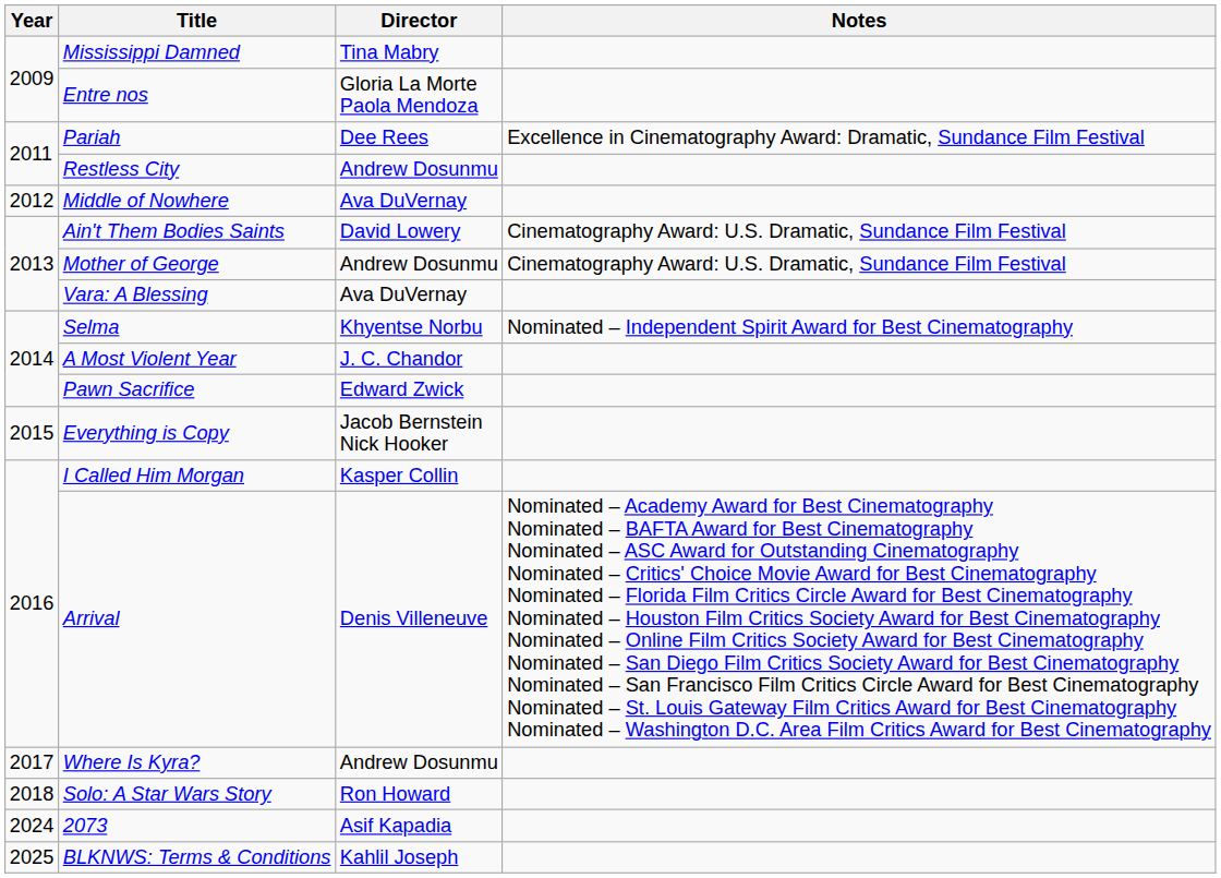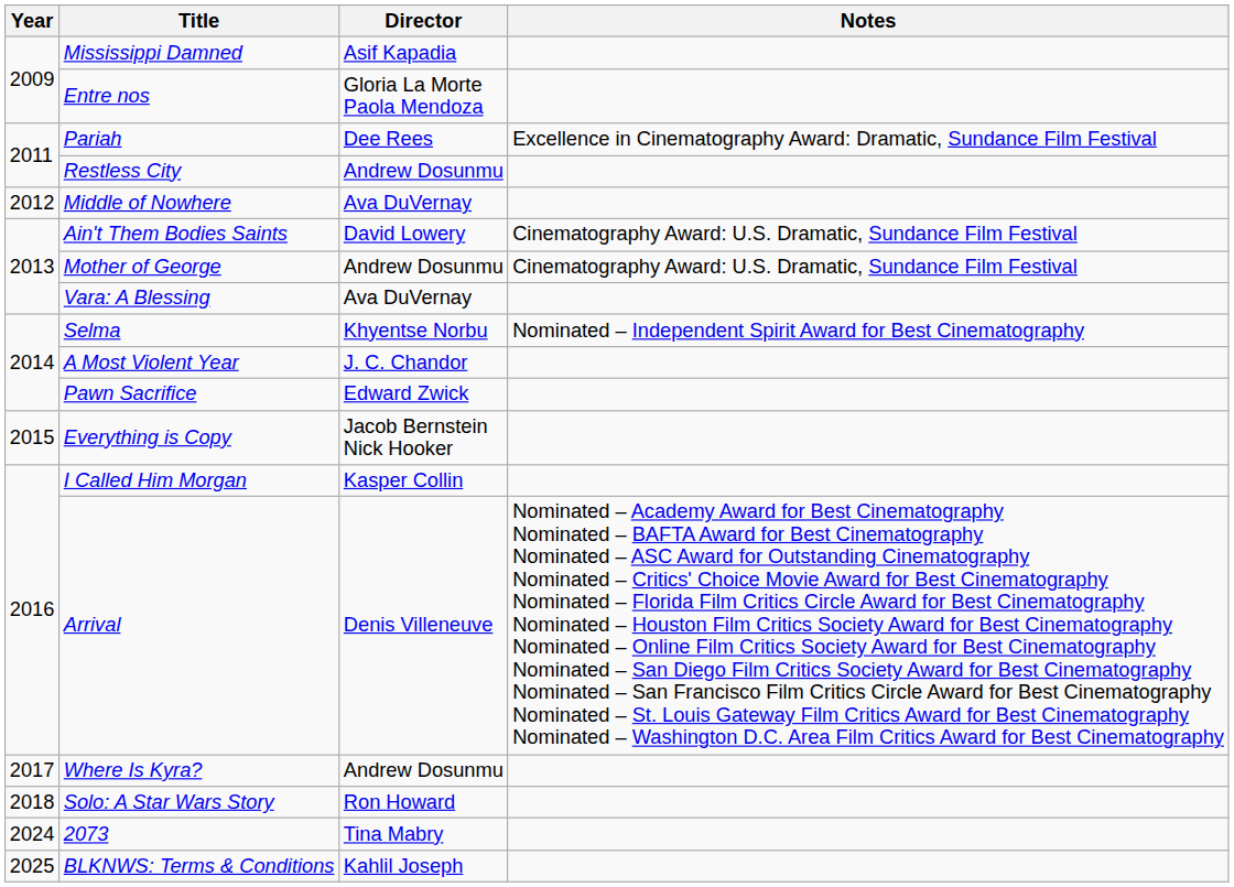 <table class="wikitable">
 <tr>
 <th>Year</th>
 <th>Title</th>
 <th>Director</th>
 <th>Notes</th>
 </tr>
 <tr>
 <td rowspan=2>2009</td>
 <td><em><a href='#'>Mississippi Damned</a></em></td>
-<td><a href='#'>Tina Mabry</a></td>
+<td><a href='#'>Asif Kapadia</a></td>
 <td></td>
 </tr>
 <tr>
 <td><em><a href='#'>Entre nos</a></em></td>
 <td>Gloria La Morte<br><a href='#'>Paola Mendoza</a></td>
 <td></td>
 </tr>
 <tr>
 <td rowspan=2>2011</td>
 <td><em><a href='#'>Pariah</a></em></td>
 <td><a href='#'>Dee Rees</a></td>
 <td>Excellence in Cinematography Award: Dramatic, <a href='#'>Sundance Film Festival</a></td>
 </tr>
 <tr>
 <td><em><a href='#'>Restless City</a></em></td>
 <td><a href='#'>Andrew Dosunmu</a></td>
 <td></td>
 </tr>
 <tr>
 <td>2012</td>
 <td><em><a href='#'>Middle of Nowhere</a></em></td>
 <td><a href='#'>Ava DuVernay</a></td>
 <td></td>
 </tr>
 <tr>
 <td rowspan=3>2013</td>
 <td><em><a href='#'>Ain't Them Bodies Saints</a></em></td>
 <td><a href='#'>David Lowery</a></td>
 <td>Cinematography Award: U.S. Dramatic, <a href='#'>Sundance Film Festival</a></td>
 </tr>
 <tr>
 <td><em><a href='#'>Mother of George</a></em></td>
 <td>Andrew Dosunmu</td>
 <td>Cinematography Award: U.S. Dramatic, <a href='#'>Sundance Film Festival</a></td>
 </tr>
 <tr>
 <td><em><a href='#'>Vara: A Blessing</a></em></td>
 <td>Ava DuVernay</td>
 <td></td>
 </tr>
 <tr>
 <td rowspan=3>2014</td>
 <td><em><a href='#'>Selma</a></em></td>
 <td><a href='#'>Khyentse Norbu</a></td>
 <td>Nominated – <a href='#'>Independent Spirit Award for Best Cinematography</a></td>
 </tr>
 <tr>
 <td><em><a href='#'>A Most Violent Year</a></em></td>
 <td><a href='#'>J. C. Chandor</a></td>
 <td></td>
 </tr>
 <tr>
 <td><em><a href='#'>Pawn Sacrifice</a></em></td>
 <td><a href='#'>Edward Zwick</a></td>
 <td></td>
 </tr>
 <tr>
 <td>2015</td>
 <td><em><a href='#'>Everything is Copy</a></em></td>
 <td>Jacob Bernstein<br>Nick Hooker</td>
 <td></td>
 </tr>
 <tr>
 <td rowspan=2>2016</td>
 <td><em><a href='#'>I Called Him Morgan</a></em></td>
 <td><a href='#'>Kasper Collin</a></td>
 <td></td>
 </tr>
 <tr>
 <td><em><a href='#'>Arrival</a></em></td>
 <td><a href='#'>Denis Villeneuve</a></td>
 <td>Nominated – <a href='#'>Academy Award for Best Cinematography</a><br>Nominated – <a href='#'>BAFTA Award for Best Cinematography</a><br>Nominated – <a href='#'>ASC Award for Outstanding Cinematography</a><br>Nominated – <a href='#'>Critics' Choice Movie Award for Best Cinematography</a><br>Nominated – <a href='#'>Florida Film Critics Circle Award for Best Cinematography</a><br>Nominated – <a href='#'>Houston Film Critics Society Award for Best Cinematography</a><br>Nominated – <a href='#'>Online Film Critics Society Award for Best Cinematography</a><br>Nominated – <a href='#'>San Diego Film Critics Society Award for Best Cinematography</a><br>Nominated – San Francisco Film Critics Circle Award for Best Cinematography<br>Nominated – <a href='#'>St. Louis Gateway Film Critics Award for Best Cinematography</a><br>Nominated – <a href='#'>Washington D.C. Area Film Critics Award for Best Cinematography</a></td>
 </tr>
 <tr>
 <td>2017</td>
 <td><em><a href='#'>Where Is Kyra?</a></em></td>
 <td>Andrew Dosunmu</td>
 <td></td>
 </tr>
 <tr>
 <td>2018</td>
 <td><em><a href='#'>Solo: A Star Wars Story</a></em></td>
 <td><a href='#'>Ron Howard</a></td>
 <td></td>
 </tr>
 <tr>
 <td>2024</td>
 <td><em><a href='#'>2073</a></em></td>
-<td><a href='#'>Asif Kapadia</a></td>
+<td><a href='#'>Tina Mabry</a></td>
 <td></td>
 </tr>
 <tr>
 <td>2025</td>
 <td><em><a href='#'>BLKNWS: Terms & Conditions</a></em></td>
 <td><a href='#'>Kahlil Joseph</a></td>
 <td></td>
 </tr>
 </table>
